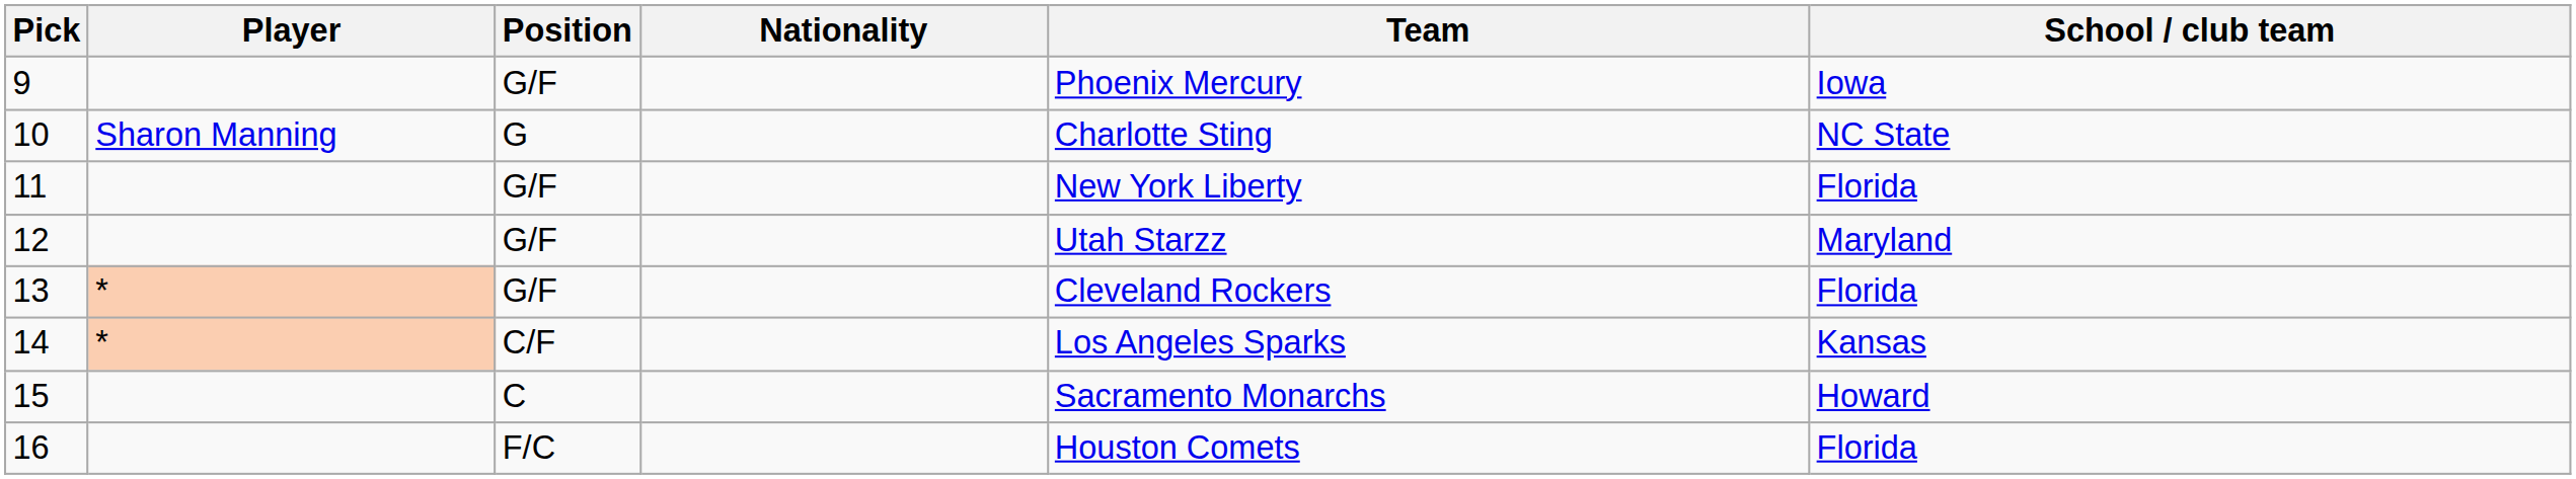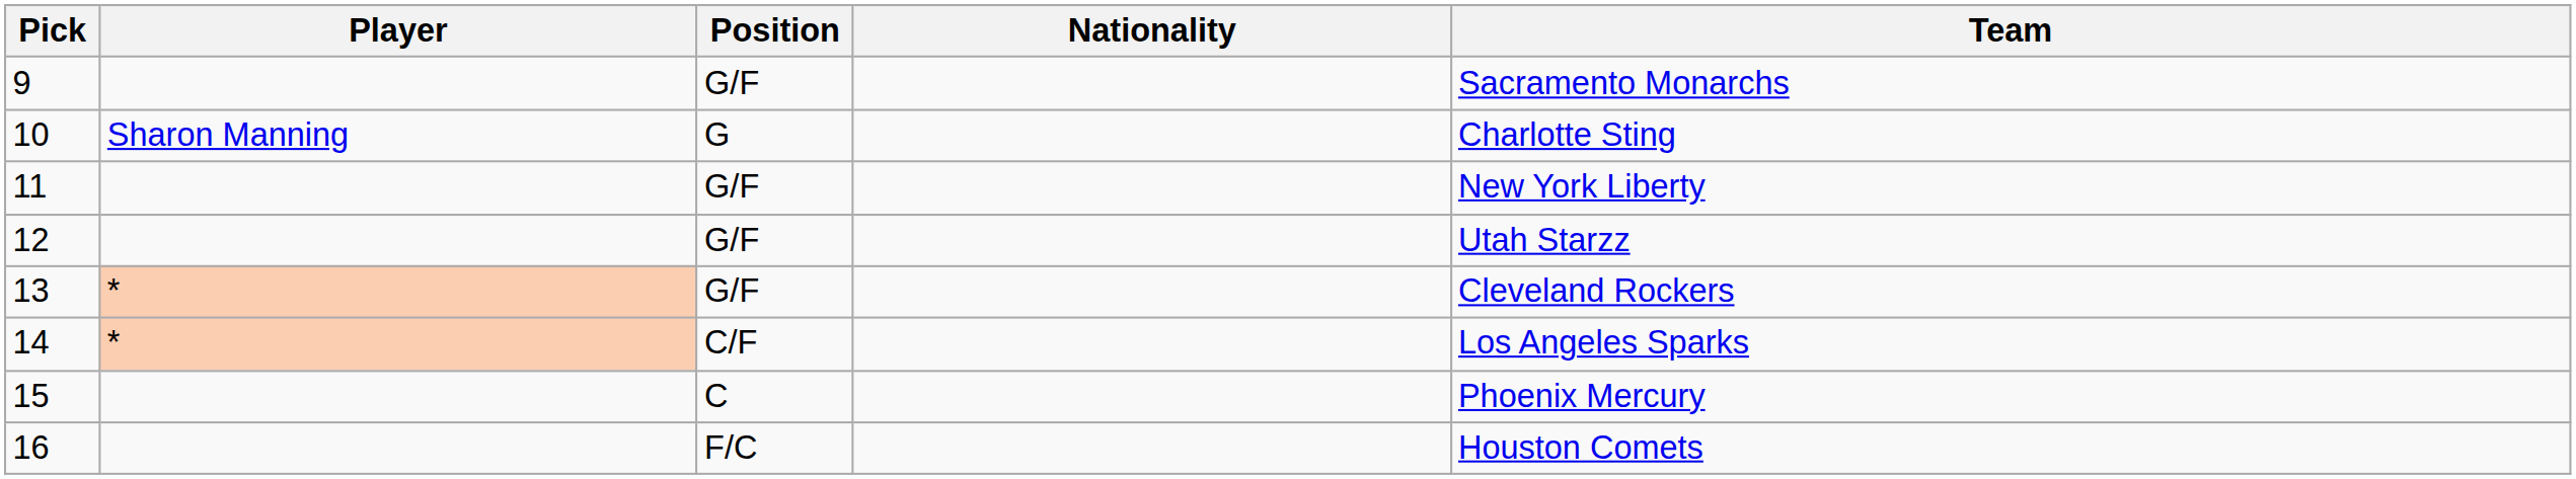 <table class="wikitable sortable sortable">
 <tr>
 <th style="width:1%;">Pick</th>
 <th style="width:16%;">Player</th>
 <th style="width:1%;">Position</th>
 <th style="width:16%;">Nationality</th>
 <th style="width:30%;">Team</th>
-<th style="width:30%;">School / club team</th>
 </tr>
 <tr>
 <td>9</td>
 <td></td>
 <td>G/F</td>
 <td></td>
-<td><a href='#'>Phoenix Mercury</a></td>
-<td><a href='#'>Iowa</a></td>
+<td><a href='#'>Sacramento Monarchs</a></td>
 </tr>
 <tr>
 <td>10</td>
 <td><a href='#'>Sharon Manning</a></td>
 <td>G</td>
 <td></td>
 <td><a href='#'>Charlotte Sting</a></td>
-<td><a href='#'>NC State</a></td>
 </tr>
 <tr>
 <td>11</td>
 <td></td>
 <td>G/F</td>
 <td></td>
 <td><a href='#'>New York Liberty</a></td>
-<td><a href='#'>Florida</a></td>
 </tr>
 <tr>
 <td>12</td>
 <td></td>
 <td>G/F</td>
 <td></td>
 <td><a href='#'>Utah Starzz</a></td>
-<td><a href='#'>Maryland</a></td>
 </tr>
 <tr>
 <td>13</td>
 <td bgcolor="#FBCEB1"> *</td>
 <td>G/F</td>
 <td></td>
 <td><a href='#'>Cleveland Rockers</a></td>
-<td><a href='#'>Florida</a></td>
 </tr>
 <tr>
 <td>14</td>
 <td bgcolor="#FBCEB1"> *</td>
 <td>C/F</td>
 <td></td>
 <td><a href='#'>Los Angeles Sparks</a></td>
-<td><a href='#'>Kansas</a></td>
 </tr>
 <tr>
 <td>15</td>
 <td></td>
 <td>C</td>
 <td></td>
-<td><a href='#'>Sacramento Monarchs</a></td>
-<td><a href='#'>Howard</a></td>
+<td><a href='#'>Phoenix Mercury</a></td>
 </tr>
 <tr>
 <td>16</td>
 <td></td>
 <td>F/C</td>
 <td></td>
 <td><a href='#'>Houston Comets</a></td>
-<td><a href='#'>Florida</a></td>
 </tr>
 </table>
